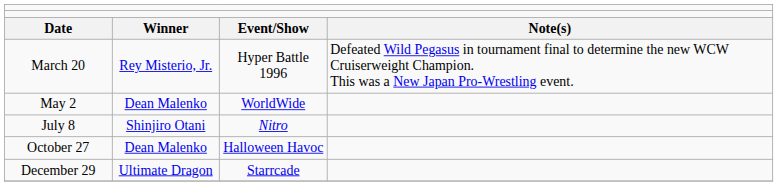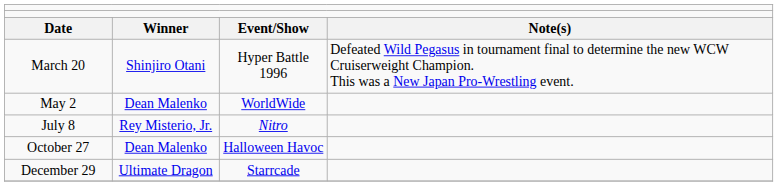 <table class="wikitable" style="text-align:center; width:100%;">
 <tr>
 <td colspan="5"></td>
 </tr>
 <tr>
 <td colspan="5"><strong></strong></td>
 </tr>
 <tr>
 <th width=14%>Date</th>
 <th width=14%>Winner</th>
 <th width=14%>Event/Show</th>
 <th width=58%>Note(s)</th>
 </tr>
 <tr>
 <td>March 20</td>
-<td><a href='#'>Rey Misterio, Jr.</a></td>
+<td><a href='#'>Shinjiro Otani</a></td>
 <td>Hyper Battle 1996</td>
 <td align=left>Defeated <a href='#'>Wild Pegasus</a> in tournament final to determine the new WCW Cruiserweight Champion.<br>This was a <a href='#'>New Japan Pro-Wrestling</a> event.</td>
 </tr>
 <tr>
 <td>May 2</td>
 <td><a href='#'>Dean Malenko</a></td>
 <td><a href='#'>WorldWide</a></td>
 <td align=left></td>
 </tr>
 <tr>
 <td>July 8</td>
-<td><a href='#'>Shinjiro Otani</a></td>
+<td><a href='#'>Rey Misterio, Jr.</a></td>
 <td><em><a href='#'>Nitro</a></em></td>
 <td align=left></td>
 </tr>
 <tr>
 <td>October 27</td>
 <td><a href='#'>Dean Malenko</a></td>
 <td><a href='#'>Halloween Havoc</a></td>
 <td align=left></td>
 </tr>
 <tr>
 <td>December 29</td>
 <td><a href='#'>Ultimate Dragon</a></td>
 <td><a href='#'>Starrcade</a></td>
 <td align=left></td>
 </tr>
 <tr>
 </tr>
 </table>
